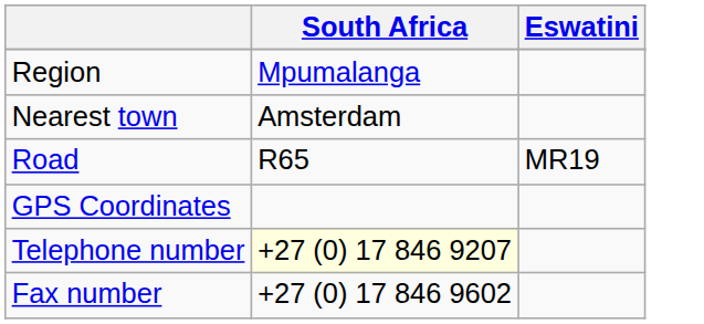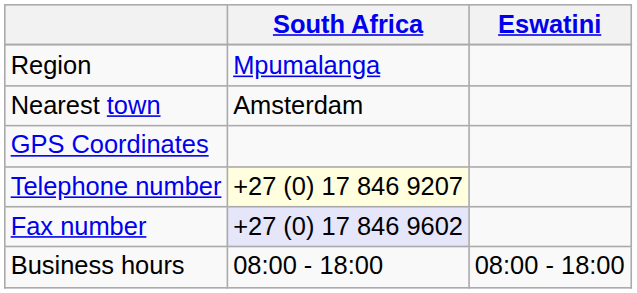 <table class="wikitable sortable">
 <tr>
 <th></th>
 <th><a href='#'>South Africa</a></th>
 <th><a href='#'>Eswatini</a></th>
 </tr>
 <tr Name || Nerston || >
 </tr>
 <tr>
 <td>Region</td>
 <td><a href='#'>Mpumalanga</a></td>
 <td></td>
 </tr>
 <tr>
 <td>Nearest <a href='#'>town</a></td>
 <td>Amsterdam</td>
 <td></td>
 </tr>
 <tr>
-<td><a href='#'>Road</a></td>
-<td>R65</td>
-<td>MR19</td>
-</tr>
-<tr>
 <td><a href='#'>GPS Coordinates</a></td>
 <td></td>
 <td></td>
 </tr>
 <tr>
 <td><a href='#'>Telephone number</a></td>
 <td style="background: lightyellow;">+27 (0) 17 846 9207</td>
 <td></td>
 </tr>
 <tr>
 <td><a href='#'>Fax number</a></td>
-<td>+27 (0) 17 846 9602</td>
+<td style="background: lavender;">+27 (0) 17 846 9602</td>
 <td></td>
 </tr>
+<tr>
+<td>Business hours</td>
+<td>08:00 - 18:00</td>
+<td>08:00 - 18:00</td>
+</tr>
 </table>
